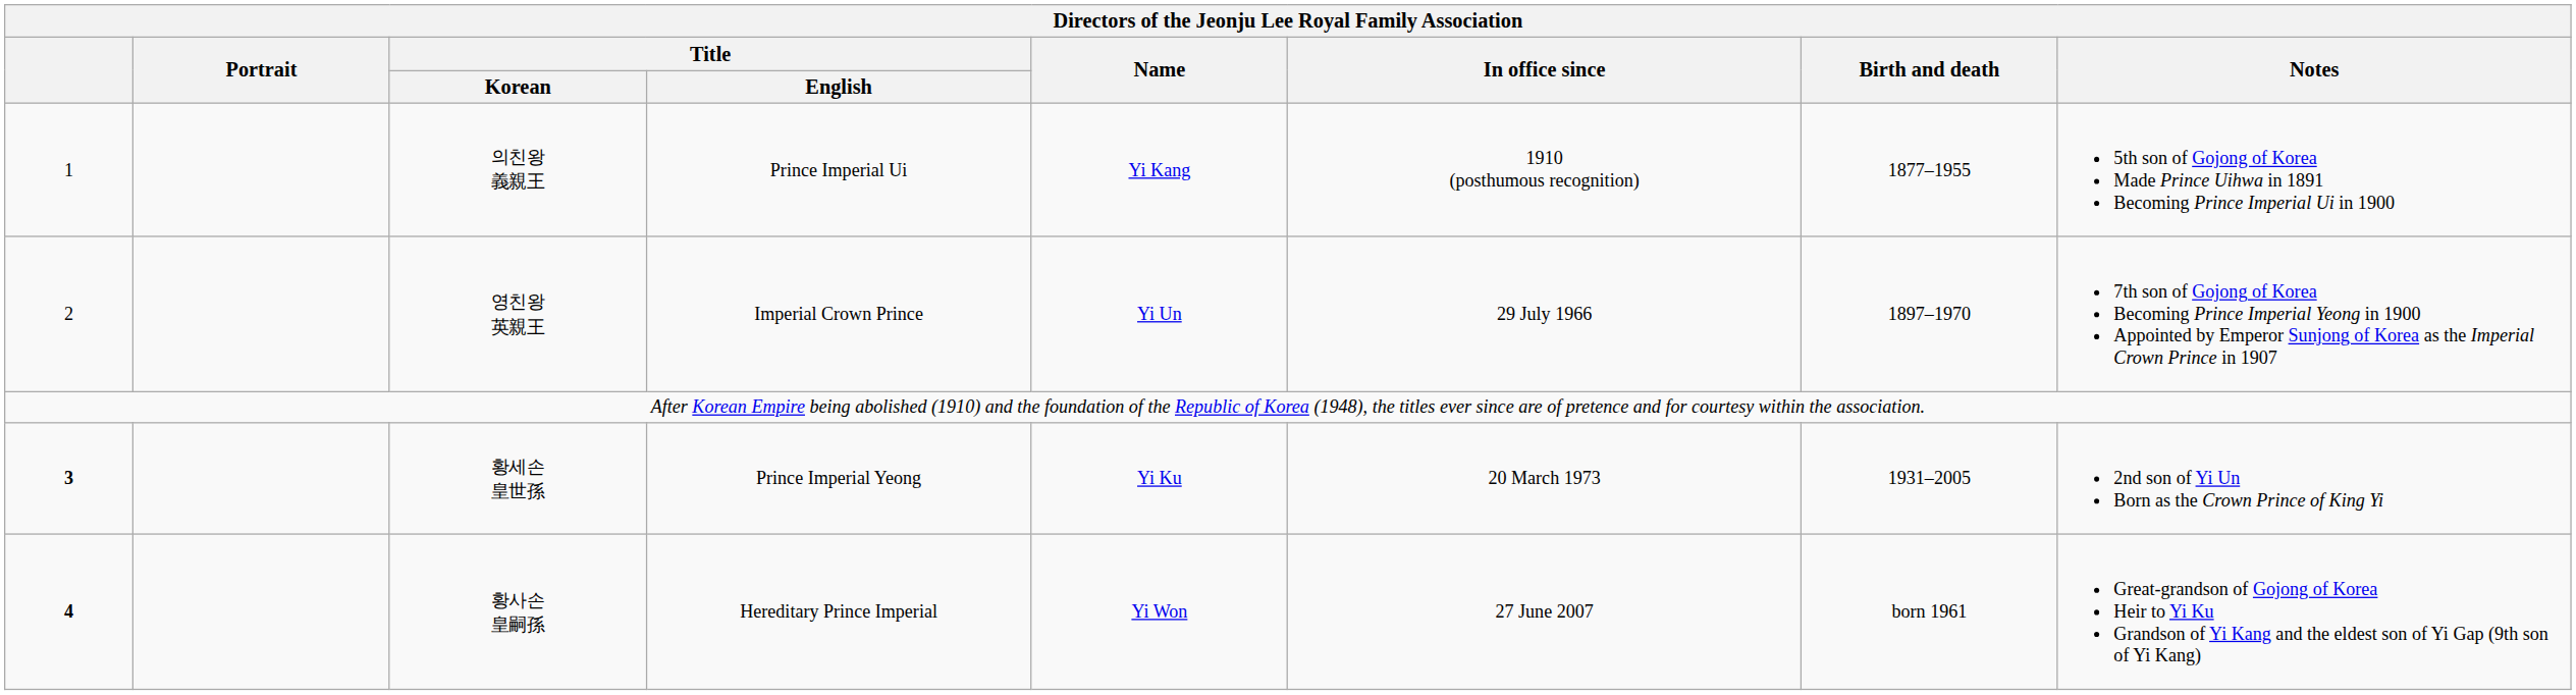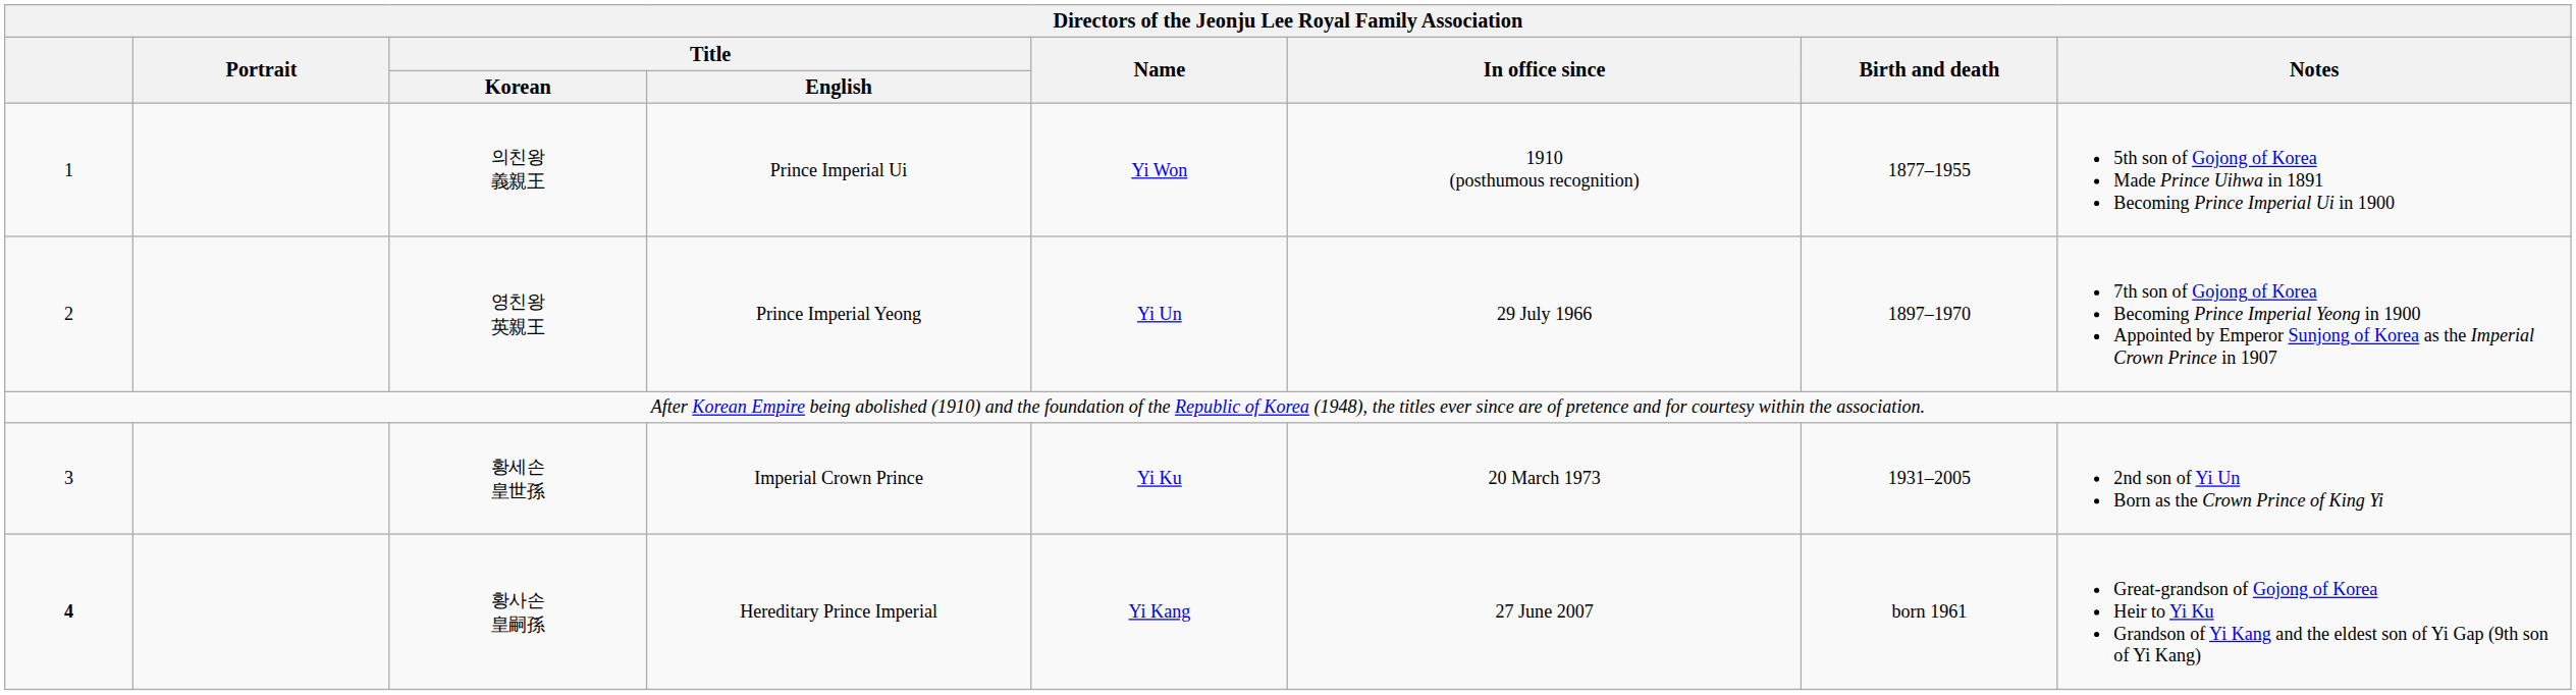 <table class="wikitable" style="text-align: center;" width="100%">
 <tr>
 <th colspan="8">Directors of the Jeonju Lee Royal Family Association</th>
 </tr>
 <tr>
 <th rowspan="2" width="5%"></th>
 <th rowspan="2" width="10%">Portrait</th>
 <th colspan="2" width="25%">Title</th>
 <th rowspan="2" width="10%">Name</th>
 <th rowspan="2" width="20%">In office since</th>
 <th rowspan="2" width="10%">Birth and death</th>
 <th rowspan="2" width="20%">Notes</th>
 </tr>
 <tr>
 <th width="10%">Korean</th>
 <th width="15%">English</th>
 </tr>
 <tr style="font-size:89%;" align="center">
 <td>1</td>
 <td></td>
 <td>의친왕<br>義親王</td>
 <td>Prince Imperial Ui</td>
-<td><a href='#'>Yi Kang</a></td>
+<td><a href='#'>Yi Won</a></td>
 <td>1910<br>(posthumous recognition)</td>
 <td>1877–1955</td>
 <td align="left"><br><ul><li>5th son of <a href='#'>Gojong of Korea</a></li><li>Made <em>Prince Uihwa</em> in 1891</li><li>Becoming <em>Prince Imperial Ui</em> in 1900</li></ul></td>
 </tr>
 <tr style="font-size:89%;" align="center">
 <td>2</td>
 <td></td>
 <td>영친왕<br>英親王</td>
-<td>Imperial Crown Prince</td>
+<td>Prince Imperial Yeong</td>
 <td><a href='#'>Yi Un</a></td>
 <td>29 July 1966</td>
 <td>1897–1970</td>
 <td align="left"><br><ul><li>7th son of <a href='#'>Gojong of Korea</a></li><li>Becoming <em>Prince Imperial Yeong</em> in 1900</li><li>Appointed by Emperor <a href='#'>Sunjong of Korea</a> as the <em>Imperial Crown Prince</em> in 1907</li></ul></td>
 </tr>
 <tr style="font-size:89%;" align="center">
 <td colspan="8"><em>After <a href='#'>Korean Empire</a> being abolished (1910) and the foundation of the <a href='#'>Republic of Korea</a> (1948), the titles ever since are of pretence and for courtesy within the association.</em></td>
 </tr>
 <tr style="font-size:89%;" align="center">
-<td><strong>3</strong></td>
+<td>3</td>
 <td></td>
 <td>황세손<br>皇世孫</td>
-<td>Prince Imperial Yeong</td>
+<td>Imperial Crown Prince</td>
 <td><a href='#'>Yi Ku</a></td>
 <td>20 March 1973</td>
 <td>1931–2005</td>
 <td align="left"><br><ul><li>2nd son of <a href='#'>Yi Un</a></li><li>Born as the <em>Crown Prince of King Yi</em></li></ul></td>
 </tr>
 <tr style="font-size:89%;" align="center">
 <td><strong>4</strong></td>
 <td></td>
 <td>황사손<br>皇嗣孫</td>
 <td>Hereditary Prince Imperial</td>
-<td><a href='#'>Yi Won</a></td>
+<td><a href='#'>Yi Kang</a></td>
 <td>27 June 2007</td>
 <td>born 1961</td>
 <td align="left"><br><ul><li>Great-grandson of <a href='#'>Gojong of Korea</a></li><li>Heir to <a href='#'>Yi Ku</a></li><li>Grandson of <a href='#'>Yi Kang</a> and the eldest son of Yi Gap (9th son of Yi Kang)</li></ul></td>
 </tr>
 </table>
